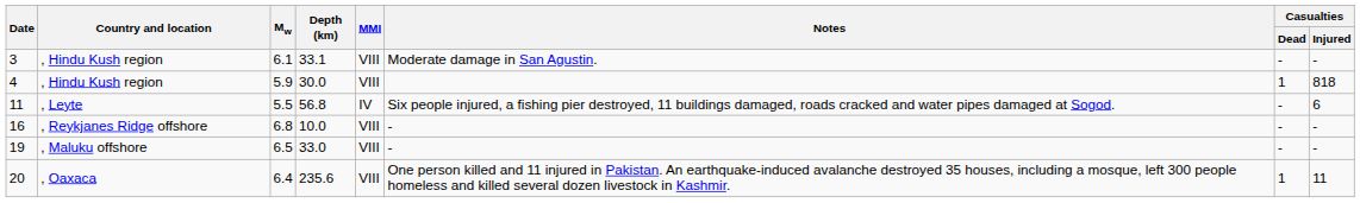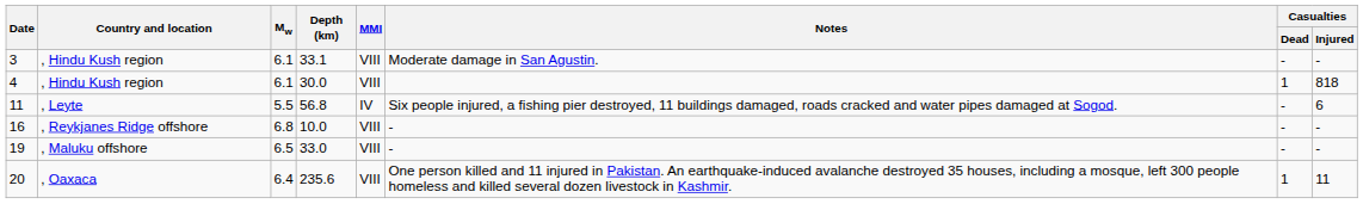 <table class="wikitable sortable" style="border:1px black; margin-left:1em;">
 <tr>
 <th rowspan="2"><small>Date</small></th>
 <th rowspan="2" style="width: 260px"><small>Country and location</small></th>
 <th rowspan="2"><small>M<sub>w</sub></small></th>
 <th rowspan="2"><small>Depth (km)</small></th>
 <th rowspan="2"><small><a href='#'>MMI</a></small></th>
 <th rowspan="2" class="unsortable"><small>Notes</small></th>
 <th colspan="2"><small>Casualties</small></th>
 </tr>
 <tr>
 <th><small>Dead</small></th>
 <th><small>Injured</small></th>
 </tr>
 <tr>
 <td>3</td>
 <td>, <a href='#'>Hindu Kush</a> region</td>
 <td>6.1</td>
 <td>33.1</td>
 <td>VIII</td>
 <td>Moderate damage in <a href='#'>San Agustin</a>.</td>
 <td>-</td>
 <td>-</td>
 </tr>
 <tr>
 <td>4</td>
 <td>, <a href='#'>Hindu Kush</a> region</td>
-<td>5.9</td>
+<td>6.1</td>
 <td>30.0</td>
 <td>VIII</td>
 <td></td>
 <td>1</td>
 <td>818</td>
 </tr>
 <tr>
 <td>11</td>
 <td>, <a href='#'>Leyte</a></td>
 <td>5.5</td>
 <td>56.8</td>
 <td>IV</td>
 <td>Six people injured, a fishing pier destroyed, 11 buildings damaged, roads cracked and water pipes damaged at <a href='#'>Sogod</a>.</td>
 <td>-</td>
 <td>6</td>
 </tr>
 <tr>
 <td>16</td>
 <td>, <a href='#'>Reykjanes Ridge</a> offshore</td>
 <td>6.8</td>
 <td>10.0</td>
 <td>VIII</td>
 <td>-</td>
 <td>-</td>
 <td>-</td>
 </tr>
 <tr>
 <td>19</td>
 <td>, <a href='#'>Maluku</a> offshore</td>
 <td>6.5</td>
 <td>33.0</td>
 <td>VIII</td>
 <td>-</td>
 <td>-</td>
 <td>-</td>
 </tr>
 <tr>
 <td>20</td>
 <td>, <a href='#'>Oaxaca</a></td>
 <td>6.4</td>
 <td>235.6</td>
 <td>VIII</td>
 <td>One person killed and 11 injured in <a href='#'>Pakistan</a>. An earthquake-induced avalanche destroyed 35 houses, including a mosque, left 300 people homeless and killed several dozen livestock in <a href='#'>Kashmir</a>.</td>
 <td>1</td>
 <td>11</td>
 </tr>
 <tr>
 </tr>
 </table>
